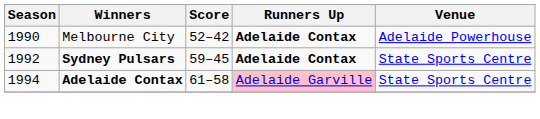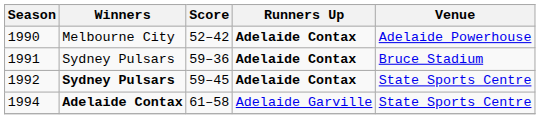 <table class="wikitable collapsible">
 <tr>
 <th>Season</th>
 <th>Winners</th>
 <th>Score</th>
 <th>Runners Up</th>
 <th>Venue</th>
 </tr>
 <tr>
 <td>1990 </td>
 <td>Melbourne City</td>
 <td>52–42</td>
 <td><strong>Adelaide Contax</strong></td>
 <td><a href='#'>Adelaide Powerhouse</a></td>
 </tr>
 <tr>
+<td>1991 </td>
+<td>Sydney Pulsars</td>
+<td>59–36</td>
+<td><strong>Adelaide Contax</strong></td>
+<td><a href='#'>Bruce Stadium</a></td>
+</tr>
+<tr>
 <td>1992</td>
 <td><strong>Sydney Pulsars</strong></td>
 <td>59–45</td>
 <td><strong>Adelaide Contax</strong></td>
 <td><a href='#'>State Sports Centre</a></td>
 </tr>
 <tr>
 <td>1994 </td>
 <td><strong>Adelaide Contax</strong></td>
 <td>61–58</td>
-<td style="background: pink;"><a href='#'>Adelaide Garville</a></td>
+<td><a href='#'>Adelaide Garville</a></td>
 <td><a href='#'>State Sports Centre</a></td>
 </tr>
 <tr>
 </tr>
 </table>
